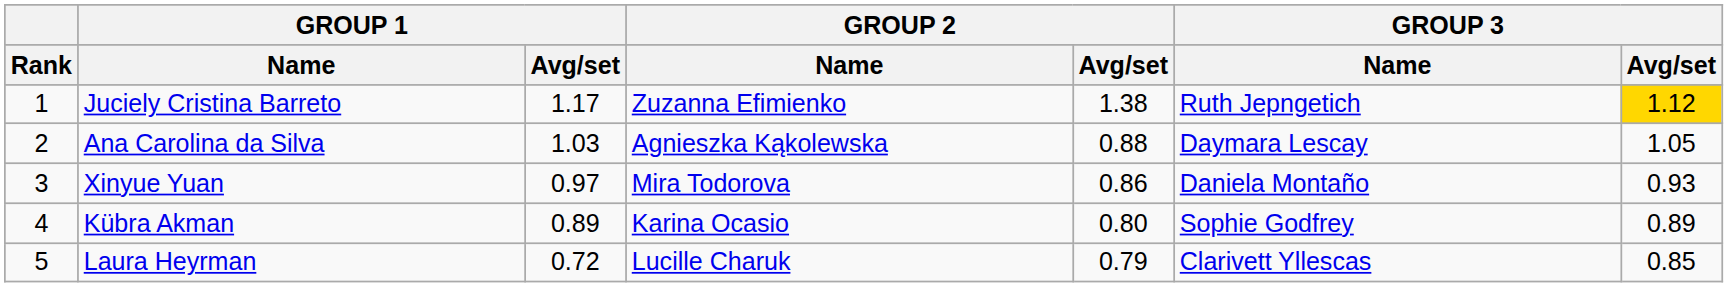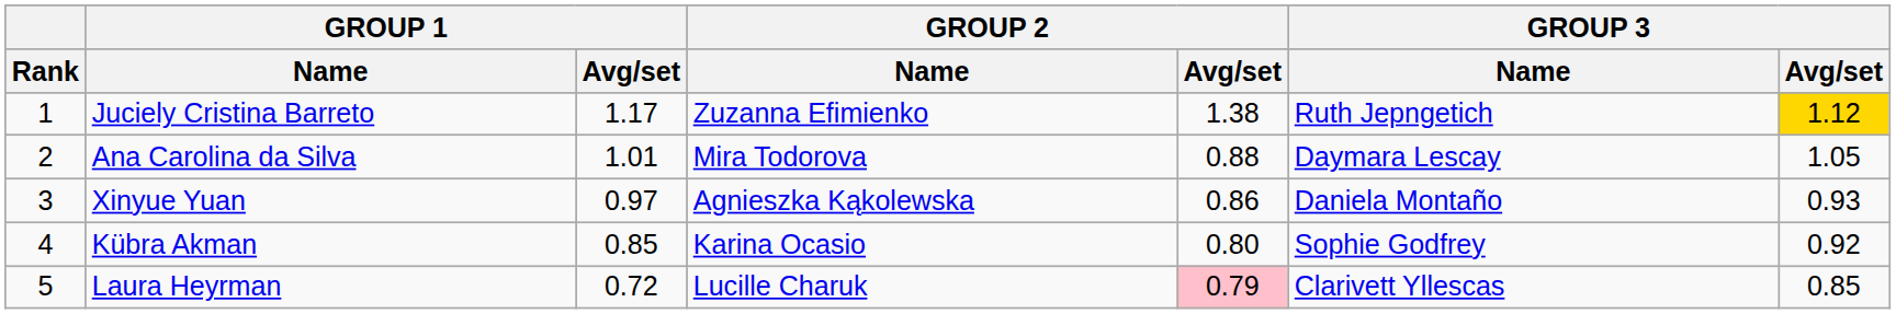 <table class="wikitable" style="font-size:90%">
 <tr>
 <th></th>
 <th colspan="2">GROUP 1</th>
 <th colspan="2">GROUP 2</th>
 <th colspan="2">GROUP 3</th>
 </tr>
 <tr>
 <th width=30>Rank</th>
 <th width=250>Name</th>
 <th width=50>Avg/set</th>
 <th width=250>Name</th>
 <th width=50>Avg/set</th>
 <th width=250>Name</th>
 <th width=50>Avg/set</th>
 </tr>
 <tr>
 <td align=center>1</td>
 <td> <a href='#'>Juciely Cristina Barreto</a></td>
 <td align=center>1.17</td>
 <td> <a href='#'>Zuzanna Efimienko</a></td>
 <td align=center>1.38</td>
 <td> <a href='#'>Ruth Jepngetich</a></td>
 <td align=center style="background: gold;">1.12</td>
 </tr>
 <tr>
 <td align=center>2</td>
 <td> <a href='#'>Ana Carolina da Silva</a></td>
-<td align=center>1.03</td>
-<td> <a href='#'>Agnieszka Kąkolewska</a></td>
+<td align=center>1.01</td>
+<td> <a href='#'>Mira Todorova</a></td>
 <td align=center>0.88</td>
 <td> <a href='#'>Daymara Lescay</a></td>
 <td align=center>1.05</td>
 </tr>
 <tr>
 <td align=center>3</td>
 <td> <a href='#'>Xinyue Yuan</a></td>
 <td align=center>0.97</td>
-<td> <a href='#'>Mira Todorova</a></td>
+<td> <a href='#'>Agnieszka Kąkolewska</a></td>
 <td align=center>0.86</td>
 <td> <a href='#'>Daniela Montaño</a></td>
 <td align=center>0.93</td>
 </tr>
 <tr>
 <td align=center>4</td>
 <td> <a href='#'>Kübra Akman</a></td>
-<td align=center>0.89</td>
+<td align=center>0.85</td>
 <td> <a href='#'>Karina Ocasio</a></td>
 <td align=center>0.80</td>
 <td> <a href='#'>Sophie Godfrey</a></td>
-<td align=center>0.89</td>
+<td align=center>0.92</td>
 </tr>
 <tr>
 <td align=center>5</td>
 <td> <a href='#'>Laura Heyrman</a></td>
 <td align=center>0.72</td>
 <td> <a href='#'>Lucille Charuk</a></td>
-<td align=center>0.79</td>
+<td align=center style="background: pink;">0.79</td>
 <td> <a href='#'>Clarivett Yllescas</a></td>
 <td align=center>0.85</td>
 </tr>
 </table>
